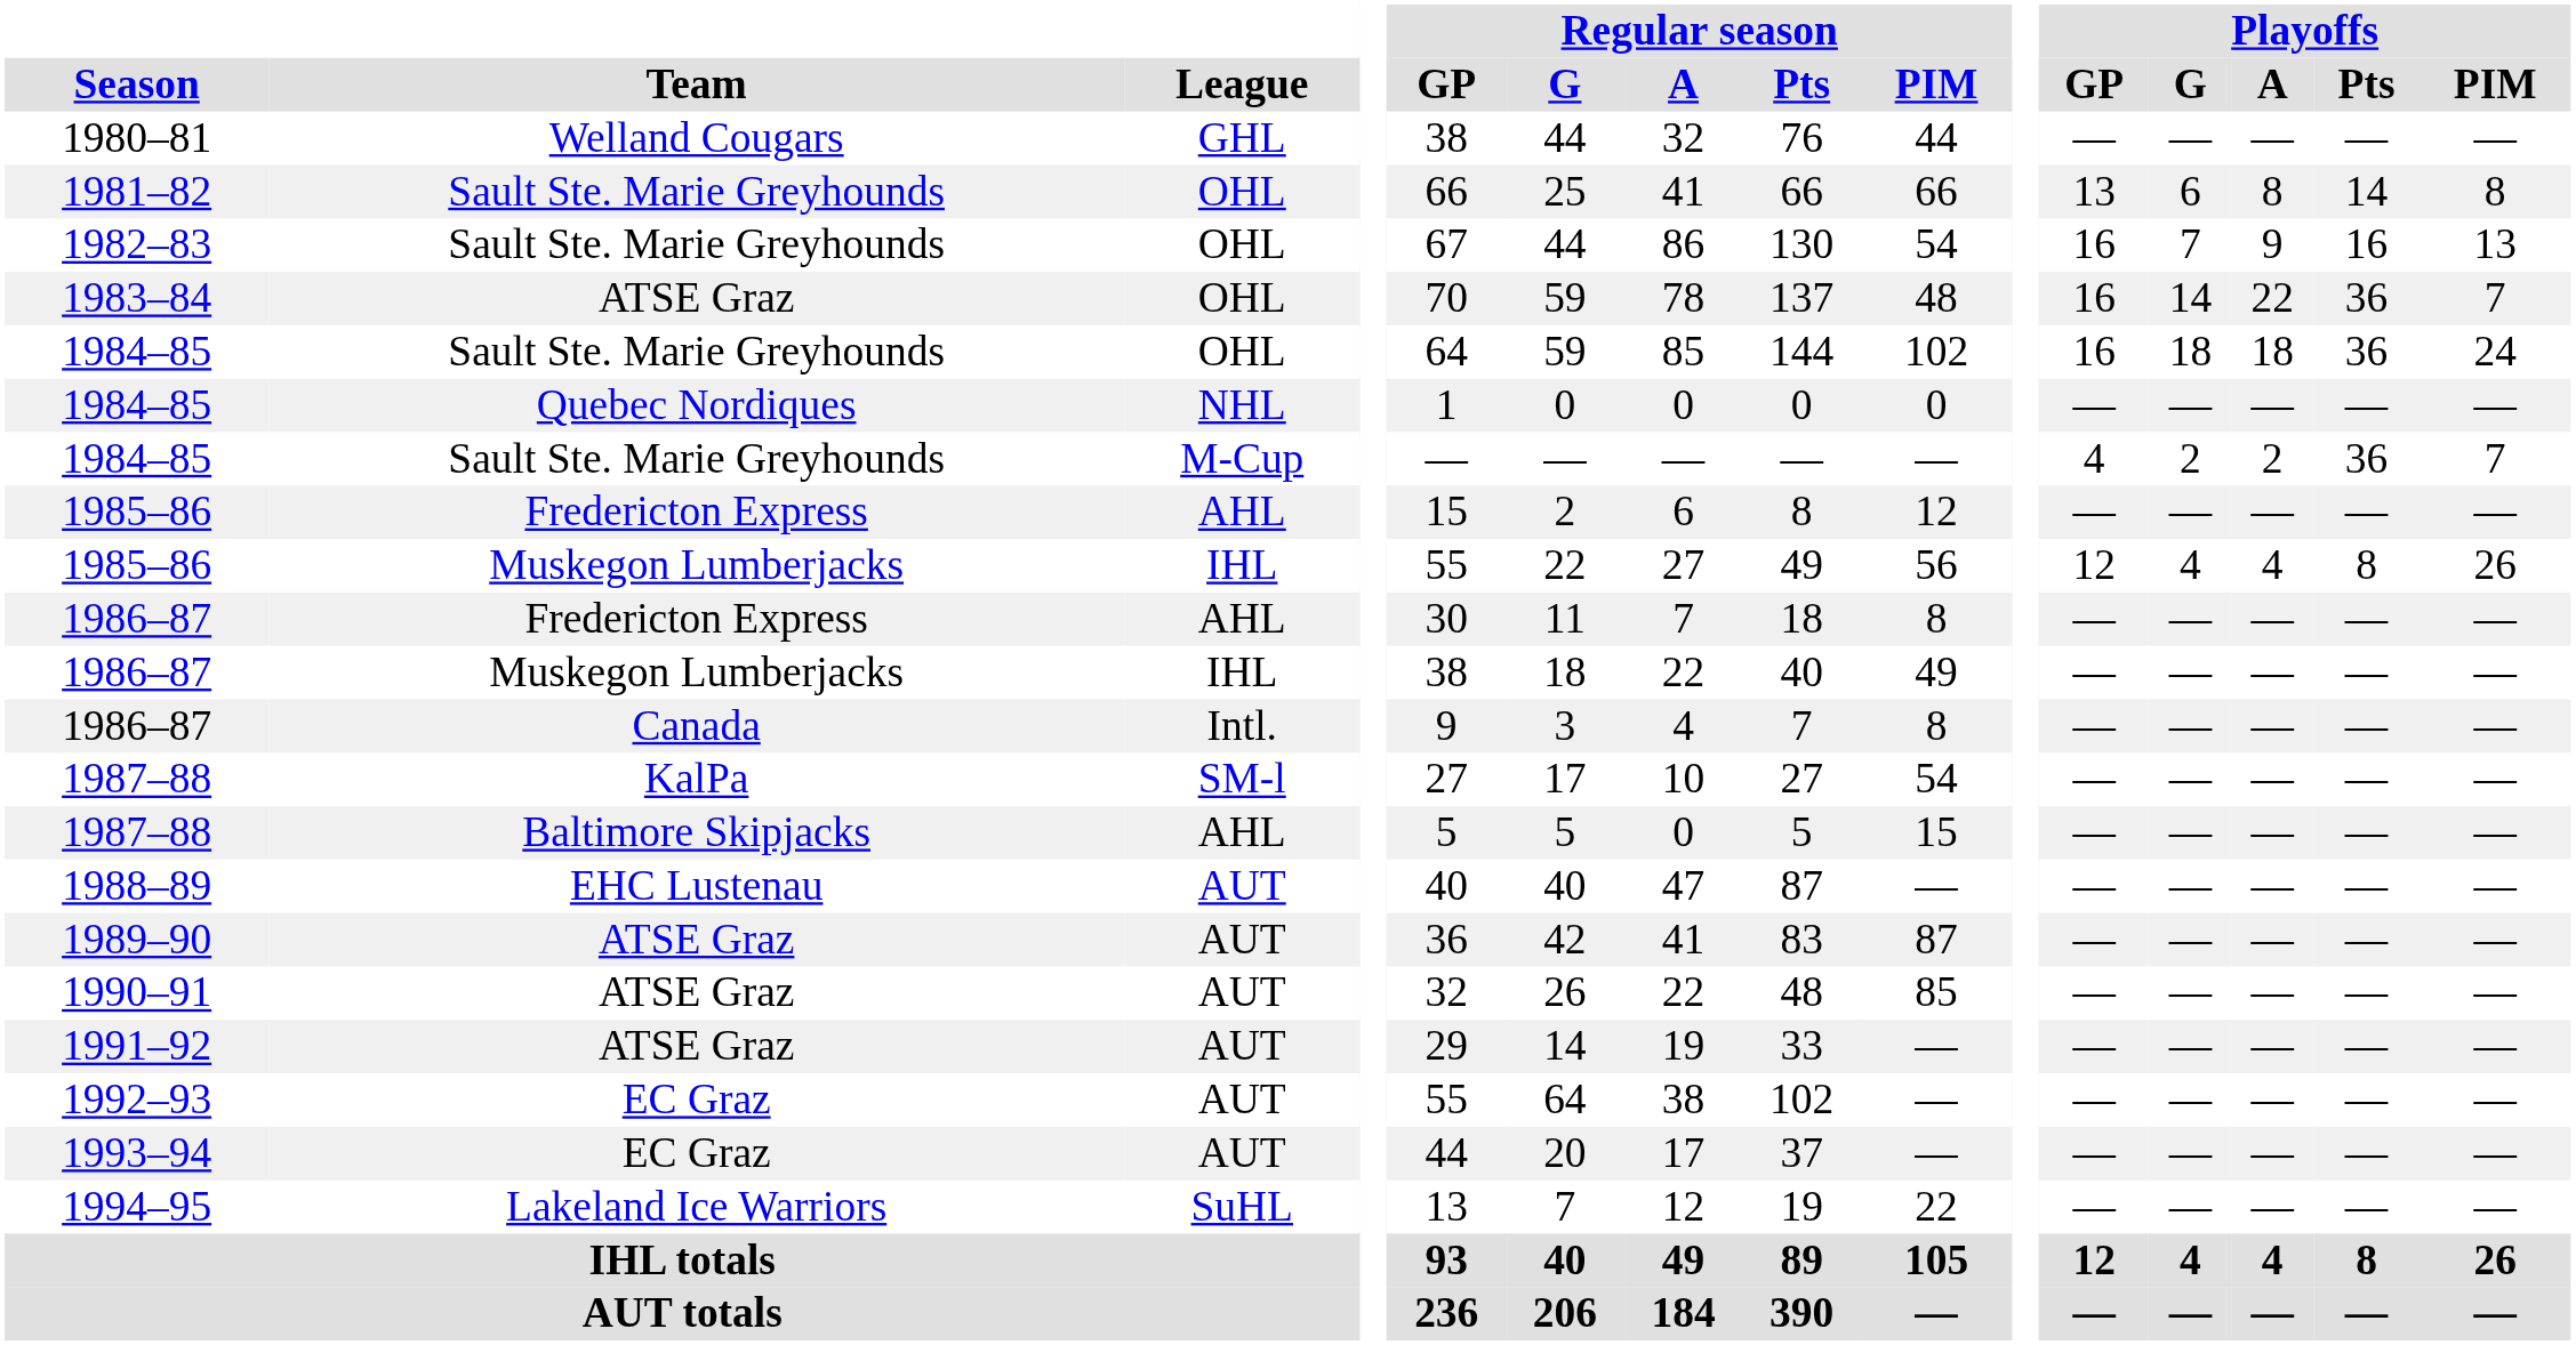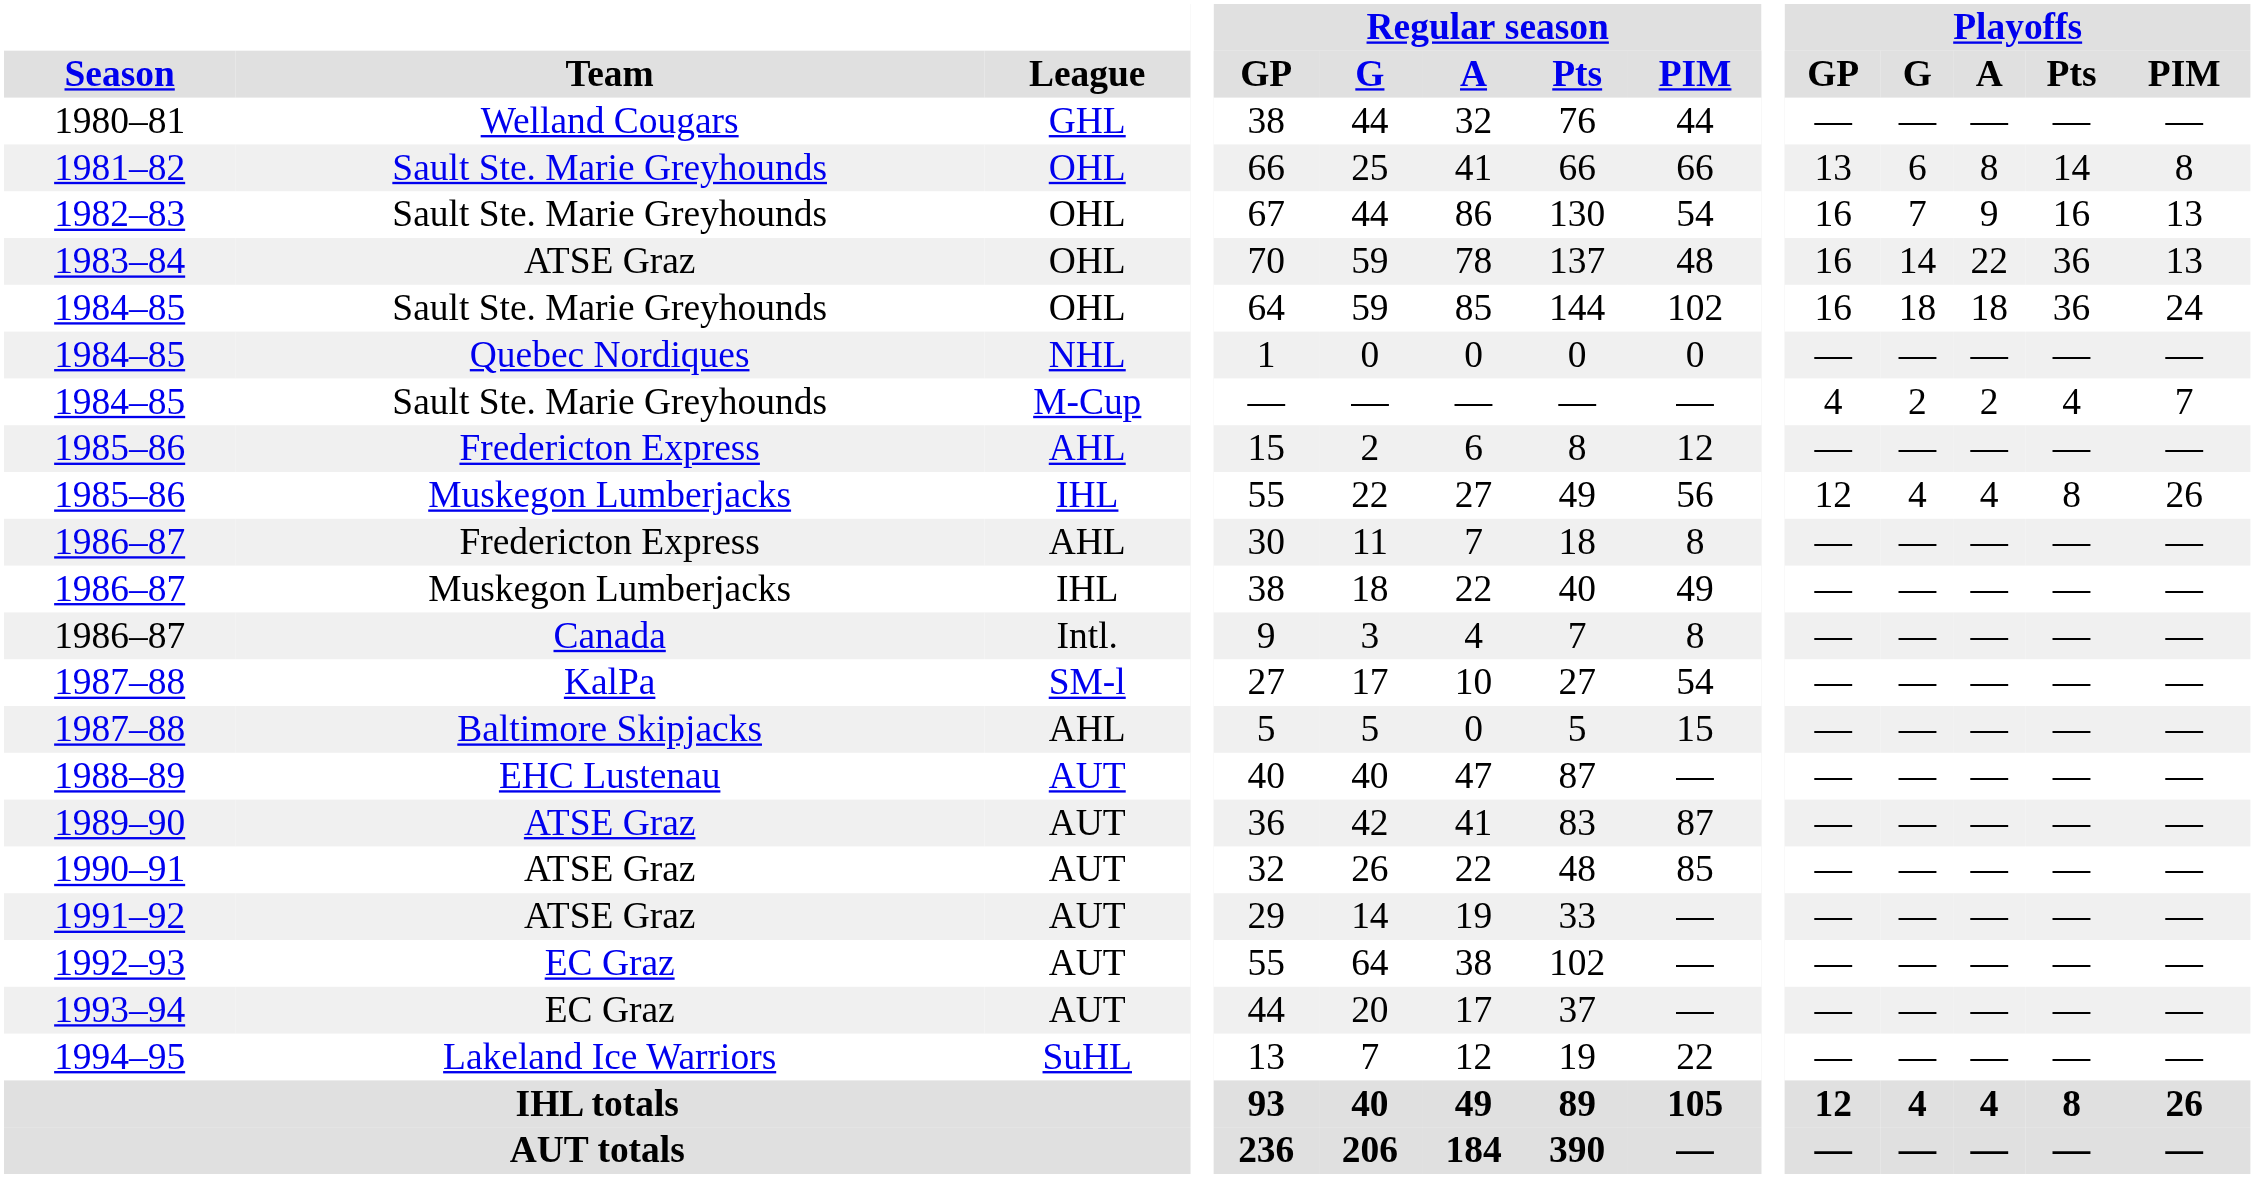 <table border="0" cellpadding="1" cellspacing="0" style="text-align:center; width:60em">
 <tr bgcolor="#e0e0e0">
 <th colspan="3" bgcolor="#ffffff"> </th>
 <th rowspan="99" bgcolor="#ffffff"> </th>
 <th colspan="5"><a href='#'>Regular season</a></th>
 <th rowspan="99" bgcolor="#ffffff"> </th>
 <th colspan="5"><a href='#'>Playoffs</a></th>
 </tr>
 <tr bgcolor="#e0e0e0">
 <th><a href='#'>Season</a></th>
 <th>Team</th>
 <th>League</th>
 <th>GP</th>
 <th><a href='#'>G</a></th>
 <th><a href='#'>A</a></th>
 <th><a href='#'>Pts</a></th>
 <th><a href='#'>PIM</a></th>
 <th>GP</th>
 <th>G</th>
 <th>A</th>
 <th>Pts</th>
 <th>PIM</th>
 </tr>
 <tr>
 <td>1980–81</td>
 <td><a href='#'>Welland Cougars</a></td>
 <td><a href='#'>GHL</a></td>
 <td>38</td>
 <td>44</td>
 <td>32</td>
 <td>76</td>
 <td>44</td>
 <td>—</td>
 <td>—</td>
 <td>—</td>
 <td>—</td>
 <td>—</td>
 </tr>
 <tr bgcolor="#f0f0f0">
 <td><a href='#'>1981–82</a></td>
 <td><a href='#'>Sault Ste. Marie Greyhounds</a></td>
 <td><a href='#'>OHL</a></td>
 <td>66</td>
 <td>25</td>
 <td>41</td>
 <td>66</td>
 <td>66</td>
 <td>13</td>
 <td>6</td>
 <td>8</td>
 <td>14</td>
 <td>8</td>
 </tr>
 <tr>
 <td><a href='#'>1982–83</a></td>
 <td>Sault Ste. Marie Greyhounds</td>
 <td>OHL</td>
 <td>67</td>
 <td>44</td>
 <td>86</td>
 <td>130</td>
 <td>54</td>
 <td>16</td>
 <td>7</td>
 <td>9</td>
 <td>16</td>
 <td>13</td>
 </tr>
 <tr bgcolor="#f0f0f0">
 <td><a href='#'>1983–84</a></td>
 <td>ATSE Graz</td>
 <td>OHL</td>
 <td>70</td>
 <td>59</td>
 <td>78</td>
 <td>137</td>
 <td>48</td>
 <td>16</td>
 <td>14</td>
 <td>22</td>
 <td>36</td>
-<td>7</td>
+<td>13</td>
 </tr>
 <tr>
 <td><a href='#'>1984–85</a></td>
 <td>Sault Ste. Marie Greyhounds</td>
 <td>OHL</td>
 <td>64</td>
 <td>59</td>
 <td>85</td>
 <td>144</td>
 <td>102</td>
 <td>16</td>
 <td>18</td>
 <td>18</td>
 <td>36</td>
 <td>24</td>
 </tr>
 <tr bgcolor="#f0f0f0">
 <td><a href='#'>1984–85</a></td>
 <td><a href='#'>Quebec Nordiques</a></td>
 <td><a href='#'>NHL</a></td>
 <td>1</td>
 <td>0</td>
 <td>0</td>
 <td>0</td>
 <td>0</td>
 <td>—</td>
 <td>—</td>
 <td>—</td>
 <td>—</td>
 <td>—</td>
 </tr>
 <tr>
 <td><a href='#'>1984–85</a></td>
 <td>Sault Ste. Marie Greyhounds</td>
 <td><a href='#'>M-Cup</a></td>
 <td>—</td>
 <td>—</td>
 <td>—</td>
 <td>—</td>
 <td>—</td>
 <td>4</td>
 <td>2</td>
 <td>2</td>
-<td>36</td>
+<td>4</td>
 <td>7</td>
 </tr>
 <tr bgcolor="#f0f0f0">
 <td><a href='#'>1985–86</a></td>
 <td><a href='#'>Fredericton Express</a></td>
 <td><a href='#'>AHL</a></td>
 <td>15</td>
 <td>2</td>
 <td>6</td>
 <td>8</td>
 <td>12</td>
 <td>—</td>
 <td>—</td>
 <td>—</td>
 <td>—</td>
 <td>—</td>
 </tr>
 <tr>
 <td><a href='#'>1985–86</a></td>
 <td><a href='#'>Muskegon Lumberjacks</a></td>
 <td><a href='#'>IHL</a></td>
 <td>55</td>
 <td>22</td>
 <td>27</td>
 <td>49</td>
 <td>56</td>
 <td>12</td>
 <td>4</td>
 <td>4</td>
 <td>8</td>
 <td>26</td>
 </tr>
 <tr bgcolor="#f0f0f0">
 <td><a href='#'>1986–87</a></td>
 <td>Fredericton Express</td>
 <td>AHL</td>
 <td>30</td>
 <td>11</td>
 <td>7</td>
 <td>18</td>
 <td>8</td>
 <td>—</td>
 <td>—</td>
 <td>—</td>
 <td>—</td>
 <td>—</td>
 </tr>
 <tr>
 <td><a href='#'>1986–87</a></td>
 <td>Muskegon Lumberjacks</td>
 <td>IHL</td>
 <td>38</td>
 <td>18</td>
 <td>22</td>
 <td>40</td>
 <td>49</td>
 <td>—</td>
 <td>—</td>
 <td>—</td>
 <td>—</td>
 <td>—</td>
 </tr>
 <tr bgcolor="#f0f0f0">
 <td>1986–87</td>
 <td><a href='#'>Canada</a></td>
 <td>Intl.</td>
 <td>9</td>
 <td>3</td>
 <td>4</td>
 <td>7</td>
 <td>8</td>
 <td>—</td>
 <td>—</td>
 <td>—</td>
 <td>—</td>
 <td>—</td>
 </tr>
 <tr>
 <td><a href='#'>1987–88</a></td>
 <td><a href='#'>KalPa</a></td>
 <td><a href='#'>SM-l</a></td>
 <td>27</td>
 <td>17</td>
 <td>10</td>
 <td>27</td>
 <td>54</td>
 <td>—</td>
 <td>—</td>
 <td>—</td>
 <td>—</td>
 <td>—</td>
 </tr>
 <tr bgcolor="#f0f0f0">
 <td><a href='#'>1987–88</a></td>
 <td><a href='#'>Baltimore Skipjacks</a></td>
 <td>AHL</td>
 <td>5</td>
 <td>5</td>
 <td>0</td>
 <td>5</td>
 <td>15</td>
 <td>—</td>
 <td>—</td>
 <td>—</td>
 <td>—</td>
 <td>—</td>
 </tr>
 <tr>
 <td><a href='#'>1988–89</a></td>
 <td><a href='#'>EHC Lustenau</a></td>
 <td><a href='#'>AUT</a></td>
 <td>40</td>
 <td>40</td>
 <td>47</td>
 <td>87</td>
 <td>—</td>
 <td>—</td>
 <td>—</td>
 <td>—</td>
 <td>—</td>
 <td>—</td>
 </tr>
 <tr bgcolor="#f0f0f0">
 <td><a href='#'>1989–90</a></td>
 <td><a href='#'>ATSE Graz</a></td>
 <td>AUT</td>
 <td>36</td>
 <td>42</td>
 <td>41</td>
 <td>83</td>
 <td>87</td>
 <td>—</td>
 <td>—</td>
 <td>—</td>
 <td>—</td>
 <td>—</td>
 </tr>
 <tr>
 <td><a href='#'>1990–91</a></td>
 <td>ATSE Graz</td>
 <td>AUT</td>
 <td>32</td>
 <td>26</td>
 <td>22</td>
 <td>48</td>
 <td>85</td>
 <td>—</td>
 <td>—</td>
 <td>—</td>
 <td>—</td>
 <td>—</td>
 </tr>
 <tr bgcolor="#f0f0f0">
 <td><a href='#'>1991–92</a></td>
 <td>ATSE Graz</td>
 <td>AUT</td>
 <td>29</td>
 <td>14</td>
 <td>19</td>
 <td>33</td>
 <td>—</td>
 <td>—</td>
 <td>—</td>
 <td>—</td>
 <td>—</td>
 <td>—</td>
 </tr>
 <tr>
 <td><a href='#'>1992–93</a></td>
 <td><a href='#'>EC Graz</a></td>
 <td>AUT</td>
 <td>55</td>
 <td>64</td>
 <td>38</td>
 <td>102</td>
 <td>—</td>
 <td>—</td>
 <td>—</td>
 <td>—</td>
 <td>—</td>
 <td>—</td>
 </tr>
 <tr bgcolor="#f0f0f0">
 <td><a href='#'>1993–94</a></td>
 <td>EC Graz</td>
 <td>AUT</td>
 <td>44</td>
 <td>20</td>
 <td>17</td>
 <td>37</td>
 <td>—</td>
 <td>—</td>
 <td>—</td>
 <td>—</td>
 <td>—</td>
 <td>—</td>
 </tr>
 <tr>
 <td><a href='#'>1994–95</a></td>
 <td><a href='#'>Lakeland Ice Warriors</a></td>
 <td><a href='#'>SuHL</a></td>
 <td>13</td>
 <td>7</td>
 <td>12</td>
 <td>19</td>
 <td>22</td>
 <td>—</td>
 <td>—</td>
 <td>—</td>
 <td>—</td>
 <td>—</td>
 </tr>
 <tr bgcolor="#e0e0e0">
 <th colspan="3">IHL totals</th>
 <th>93</th>
 <th>40</th>
 <th>49</th>
 <th>89</th>
 <th>105</th>
 <th>12</th>
 <th>4</th>
 <th>4</th>
 <th>8</th>
 <th>26</th>
 </tr>
 <tr bgcolor="#e0e0e0">
 <th colspan="3">AUT totals</th>
 <th>236</th>
 <th>206</th>
 <th>184</th>
 <th>390</th>
 <th>—</th>
 <th>—</th>
 <th>—</th>
 <th>—</th>
 <th>—</th>
 <th>—</th>
 </tr>
 </table>
